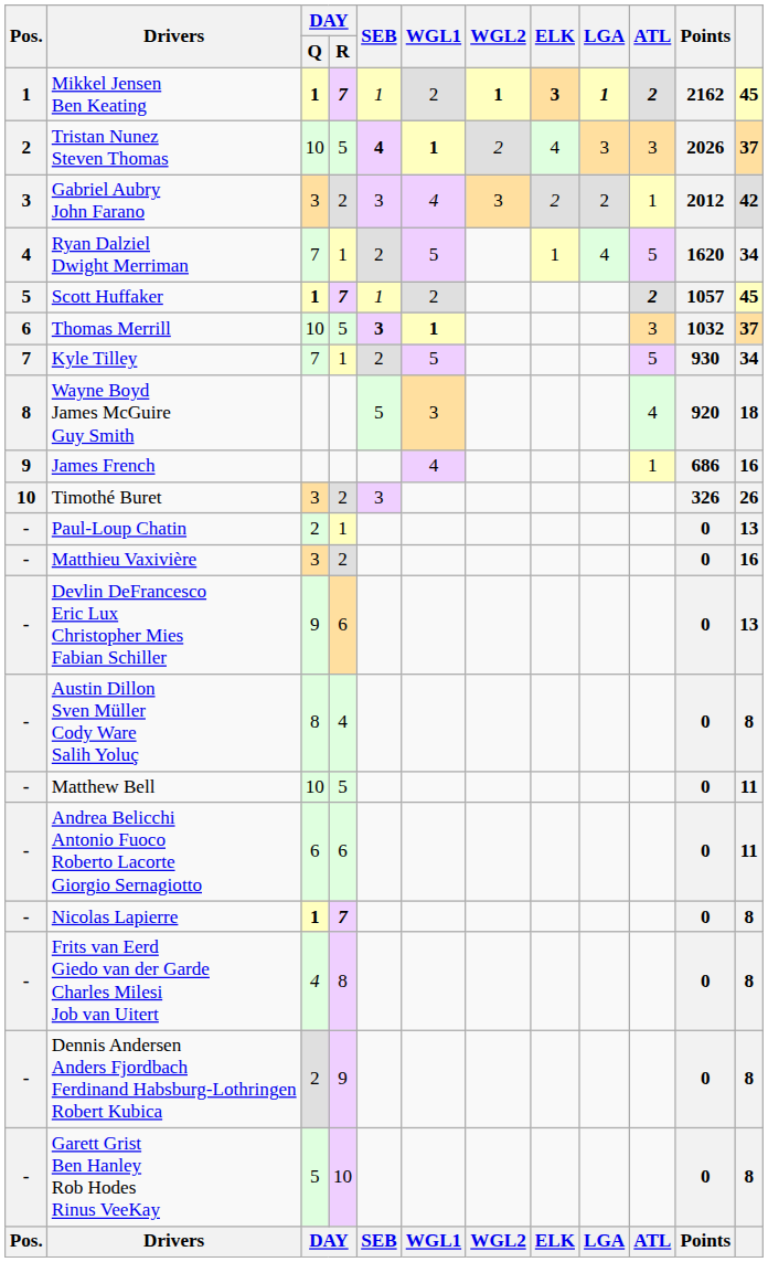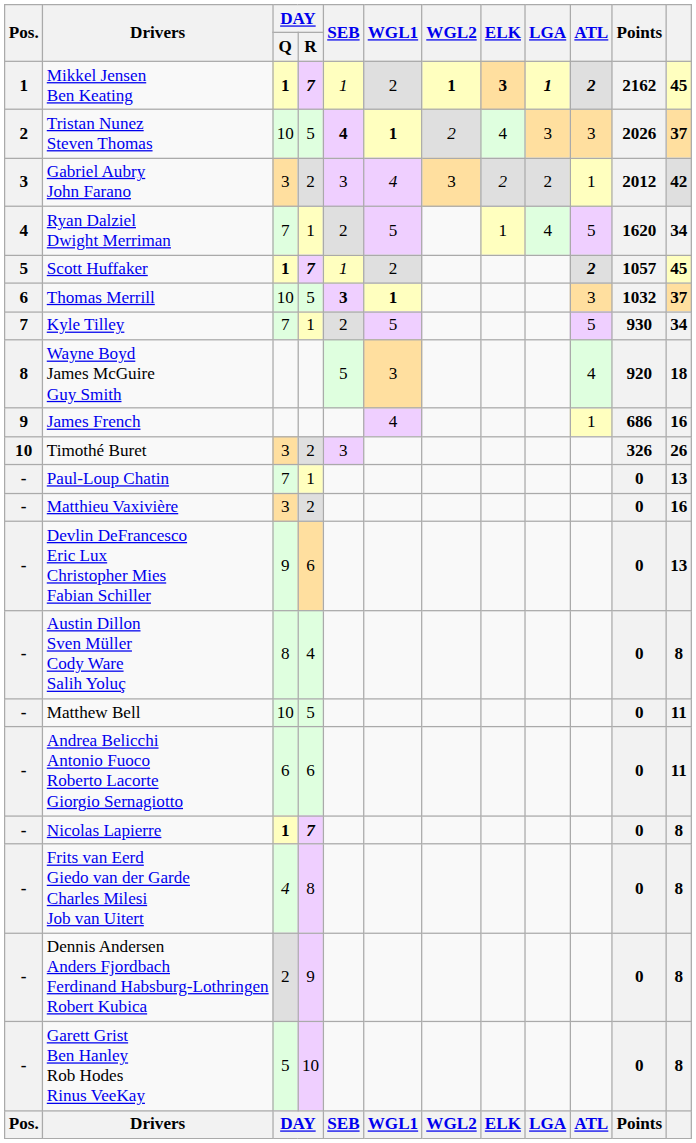 <table class="wikitable" style="font-size:85%;">
 <tr>
 <th rowspan="2">Pos.</th>
 <th rowspan="2">Drivers</th>
 <th colspan="2"><a href='#'>DAY</a></th>
 <th rowspan="2"><a href='#'>SEB</a></th>
 <th rowspan="2"><a href='#'>WGL1</a></th>
 <th rowspan="2"><a href='#'>WGL2</a></th>
 <th rowspan="2"><a href='#'>ELK</a></th>
 <th rowspan="2"><a href='#'>LGA</a></th>
 <th rowspan="2"><a href='#'>ATL</a></th>
 <th rowspan="2">Points</th>
 <th rowspan="2"></th>
 </tr>
 <tr>
 <th>Q</th>
 <th>R</th>
 </tr>
 <tr>
 <th>1</th>
 <td> <a href='#'>Mikkel Jensen</a><br> <a href='#'>Ben Keating</a></td>
 <td style="background:#ffffbf;" align="center"><strong>1</strong></td>
 <td style="background:#efcfff;" align="center"><strong><em>7</em></strong></td>
 <td style="background:#ffffbf;" align="center"><em>1</em></td>
 <td style="background:#dfdfdf;" align="center">2</td>
 <td style="background:#ffffbf;" align="center"><strong>1</strong></td>
 <td style="background:#ffdf9f;" align="center"><strong>3</strong></td>
 <td style="background:#ffffbf;" align="center"><strong><em>1</em></strong></td>
 <td style="background:#dfdfdf;" align="center"><strong><em>2</em></strong></td>
 <th>2162</th>
 <th style="background:#ffffbf;">45</th>
 </tr>
 <tr>
 <th>2</th>
 <td> <a href='#'>Tristan Nunez</a><br> <a href='#'>Steven Thomas</a></td>
 <td style="background:#dfffdf;" align="center">10</td>
 <td style="background:#dfffdf;" align="center">5</td>
 <td style="background:#efcfff;" align="center"><strong>4</strong></td>
 <td style="background:#ffffbf;" align="center"><strong>1</strong></td>
 <td style="background:#dfdfdf;" align="center"><em>2</em></td>
 <td style="background:#dfffdf;" align="center">4</td>
 <td style="background:#ffdf9f;" align="center">3</td>
 <td style="background:#ffdf9f;" align="center">3</td>
 <th>2026</th>
 <th style="background:#ffdf9f;">37</th>
 </tr>
 <tr>
 <th>3</th>
 <td> <a href='#'>Gabriel Aubry</a><br> <a href='#'>John Farano</a></td>
 <td style="background:#ffdf9f;" align="center">3</td>
 <td style="background:#dfdfdf;" align="center">2</td>
 <td style="background:#efcfff;" align="center">3</td>
 <td style="background:#efcfff;" align="center"><em>4</em></td>
 <td style="background:#ffdf9f;" align="center">3</td>
 <td style="background:#dfdfdf;" align="center"><em>2</em></td>
 <td style="background:#dfdfdf;" align="center">2</td>
 <td style="background:#ffffbf;" align="center">1</td>
 <th>2012</th>
 <th style="background:#dfdfdf;">42</th>
 </tr>
 <tr>
 <th>4</th>
 <td> <a href='#'>Ryan Dalziel</a><br> <a href='#'>Dwight Merriman</a></td>
 <td style="background:#dfffdf;" align="center">7</td>
 <td style="background:#ffffbf;" align="center">1</td>
 <td style="background:#dfdfdf;" align="center">2</td>
 <td style="background:#efcfff;" align="center">5</td>
 <td></td>
 <td style="background:#ffffbf;" align="center">1</td>
 <td style="background:#dfffdf;" align="center">4</td>
 <td style="background:#efcfff;" align="center">5</td>
 <th>1620</th>
 <th>34</th>
 </tr>
 <tr>
 <th>5</th>
 <td> <a href='#'>Scott Huffaker</a></td>
 <td style="background:#ffffbf;" align="center"><strong>1</strong></td>
 <td style="background:#efcfff;" align="center"><strong><em>7</em></strong></td>
 <td style="background:#ffffbf;" align="center"><em>1</em></td>
 <td style="background:#dfdfdf;" align="center">2</td>
 <td></td>
 <td></td>
 <td></td>
 <td style="background:#dfdfdf;" align="center"><strong><em>2</em></strong></td>
 <th>1057</th>
 <th style="background:#ffffbf;">45</th>
 </tr>
 <tr>
 <th>6</th>
 <td> <a href='#'>Thomas Merrill</a></td>
 <td style="background:#dfffdf;" align="center">10</td>
 <td style="background:#dfffdf;" align="center">5</td>
 <td style="background:#efcfff;" align="center"><strong>3</strong></td>
 <td style="background:#ffffbf;" align="center"><strong>1</strong></td>
 <td></td>
 <td></td>
 <td></td>
 <td style="background:#ffdf9f;" align="center">3</td>
 <th>1032</th>
 <th style="background:#ffdf9f;">37</th>
 </tr>
 <tr>
 <th>7</th>
 <td> <a href='#'>Kyle Tilley</a></td>
 <td style="background:#dfffdf;" align="center">7</td>
 <td style="background:#ffffbf;" align="center">1</td>
 <td style="background:#dfdfdf;" align="center">2</td>
 <td style="background:#efcfff;" align="center">5</td>
 <td></td>
 <td></td>
 <td></td>
 <td style="background:#efcfff;" align="center">5</td>
 <th>930</th>
 <th>34</th>
 </tr>
 <tr>
 <th>8</th>
 <td> <a href='#'>Wayne Boyd</a><br> James McGuire<br> <a href='#'>Guy Smith</a></td>
 <td></td>
 <td></td>
 <td style="background:#dfffdf;" align="center">5</td>
 <td style="background:#ffdf9f;" align="center">3</td>
 <td></td>
 <td></td>
 <td></td>
 <td style="background:#dfffdf;" align="center">4</td>
 <th>920</th>
 <th>18</th>
 </tr>
 <tr>
 <th>9</th>
 <td> <a href='#'>James French</a></td>
 <td></td>
 <td></td>
 <td></td>
 <td style="background:#efcfff;" align="center">4</td>
 <td></td>
 <td></td>
 <td></td>
 <td style="background:#ffffbf;" align="center">1</td>
 <th>686</th>
 <th>16</th>
 </tr>
 <tr>
 <th>10</th>
 <td> Timothé Buret</td>
 <td style="background:#ffdf9f;" align="center">3</td>
 <td style="background:#dfdfdf;" align="center">2</td>
 <td style="background:#efcfff;" align="center">3</td>
 <td></td>
 <td></td>
 <td></td>
 <td></td>
 <td></td>
 <th>326</th>
 <th>26</th>
 </tr>
 <tr>
 <th>-</th>
 <td> <a href='#'>Paul-Loup Chatin</a></td>
-<td style="background:#dfffdf;" align="center">2</td>
+<td style="background:#dfffdf;" align="center">7</td>
 <td style="background:#ffffbf;" align="center">1</td>
 <td></td>
 <td></td>
 <td></td>
 <td></td>
 <td></td>
 <td></td>
 <th>0</th>
 <th>13</th>
 </tr>
 <tr>
 <th>-</th>
 <td> <a href='#'>Matthieu Vaxivière</a></td>
 <td style="background:#ffdf9f;" align="center">3</td>
 <td style="background:#dfdfdf;" align="center">2</td>
 <td></td>
 <td></td>
 <td></td>
 <td></td>
 <td></td>
 <td></td>
 <th>0</th>
 <th>16</th>
 </tr>
 <tr>
 <th>-</th>
 <td> <a href='#'>Devlin DeFrancesco</a><br> <a href='#'>Eric Lux</a><br> <a href='#'>Christopher Mies</a><br> <a href='#'>Fabian Schiller</a></td>
 <td style="background:#dfffdf;" align="center">9</td>
 <td style="background:#ffdf9f;" align="center">6</td>
 <td></td>
 <td></td>
 <td></td>
 <td></td>
 <td></td>
 <td></td>
 <th>0</th>
 <th>13</th>
 </tr>
 <tr>
 <th>-</th>
 <td> <a href='#'>Austin Dillon</a><br> <a href='#'>Sven Müller</a><br> <a href='#'>Cody Ware</a><br> <a href='#'>Salih Yoluç</a></td>
 <td style="background:#dfffdf;" align="center">8</td>
 <td style="background:#dfffdf;" align="center">4</td>
 <td></td>
 <td></td>
 <td></td>
 <td></td>
 <td></td>
 <td></td>
 <th>0</th>
 <th>8</th>
 </tr>
 <tr>
 <th>-</th>
 <td> Matthew Bell</td>
 <td style="background:#dfffdf;" align="center">10</td>
 <td style="background:#dfffdf;" align="center">5</td>
 <td></td>
 <td></td>
 <td></td>
 <td></td>
 <td></td>
 <td></td>
 <th>0</th>
 <th>11</th>
 </tr>
 <tr>
 <th>-</th>
 <td> <a href='#'>Andrea Belicchi</a><br> <a href='#'>Antonio Fuoco</a><br> <a href='#'>Roberto Lacorte</a><br> <a href='#'>Giorgio Sernagiotto</a></td>
 <td style="background:#dfffdf;" align="center">6</td>
 <td style="background:#dfffdf;" align="center">6</td>
 <td></td>
 <td></td>
 <td></td>
 <td></td>
 <td></td>
 <td></td>
 <th>0</th>
 <th>11</th>
 </tr>
 <tr>
 <th>-</th>
 <td> <a href='#'>Nicolas Lapierre</a></td>
 <td style="background:#ffffbf;" align="center"><strong>1</strong></td>
 <td style="background:#efcfff;" align="center"><strong><em>7</em></strong></td>
 <td></td>
 <td></td>
 <td></td>
 <td></td>
 <td></td>
 <td></td>
 <th>0</th>
 <th>8</th>
 </tr>
 <tr>
 <th>-</th>
 <td> <a href='#'>Frits van Eerd</a><br> <a href='#'>Giedo van der Garde</a><br> <a href='#'>Charles Milesi</a><br> <a href='#'>Job van Uitert</a></td>
 <td style="background:#dfffdf;" align="center"><em>4</em></td>
 <td style="background:#efcfff;" align="center">8</td>
 <td></td>
 <td></td>
 <td></td>
 <td></td>
 <td></td>
 <td></td>
 <th>0</th>
 <th>8</th>
 </tr>
 <tr>
 <th>-</th>
 <td> Dennis Andersen<br> <a href='#'>Anders Fjordbach</a><br> <a href='#'>Ferdinand Habsburg-Lothringen</a><br> <a href='#'>Robert Kubica</a></td>
 <td style="background:#dfdfdf;" align="center">2</td>
 <td style="background:#efcfff;" align="center">9</td>
 <td></td>
 <td></td>
 <td></td>
 <td></td>
 <td></td>
 <td></td>
 <th>0</th>
 <th>8</th>
 </tr>
 <tr>
 <th>-</th>
 <td> <a href='#'>Garett Grist</a><br> <a href='#'>Ben Hanley</a><br> Rob Hodes<br> <a href='#'>Rinus VeeKay</a></td>
 <td style="background:#dfffdf;" align="center">5</td>
 <td style="background:#efcfff;" align="center">10</td>
 <td></td>
 <td></td>
 <td></td>
 <td></td>
 <td></td>
 <td></td>
 <th>0</th>
 <th>8</th>
 </tr>
 <tr>
 <th>Pos.</th>
 <th>Drivers</th>
 <th colspan="2"><a href='#'>DAY</a></th>
 <th><a href='#'>SEB</a></th>
 <th><a href='#'>WGL1</a></th>
 <th><a href='#'>WGL2</a></th>
 <th><a href='#'>ELK</a></th>
 <th><a href='#'>LGA</a></th>
 <th><a href='#'>ATL</a></th>
 <th>Points</th>
 <th></th>
 </tr>
 </table>
